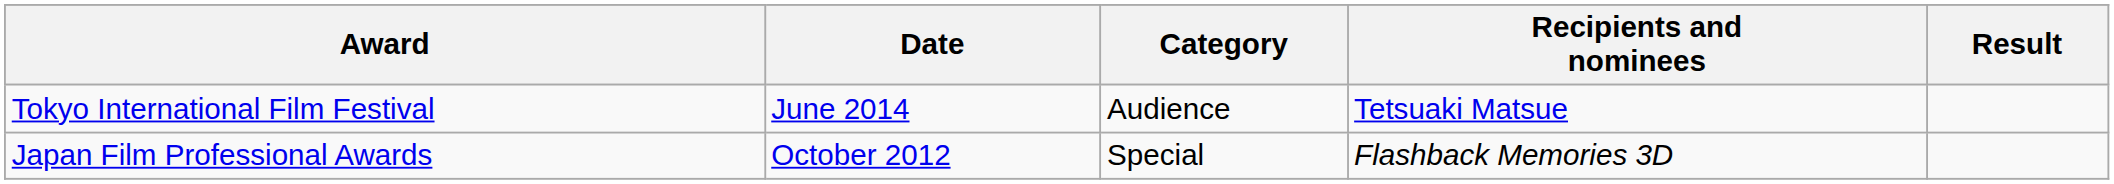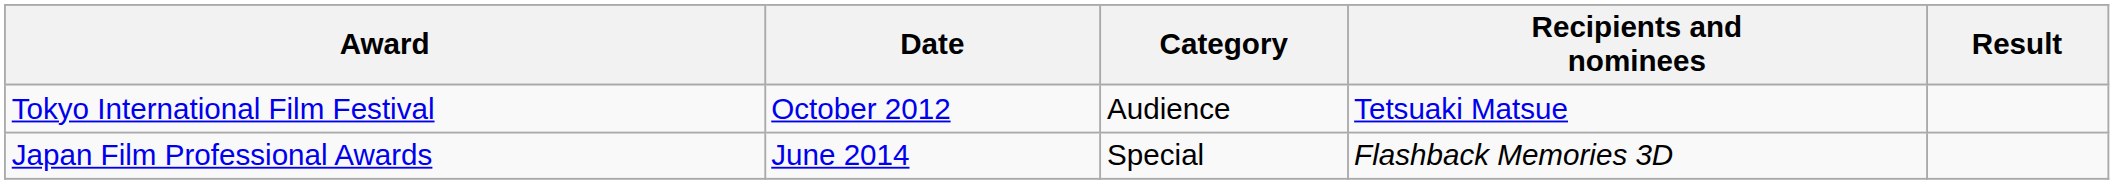 <table class="wikitable sortable" width="90%">
 <tr style="background:#ccc; text-align:center;">
 <th>Award</th>
 <th>Date</th>
 <th>Category</th>
 <th>Recipients and <br>nominees</th>
 <th>Result</th>
 </tr>
 <tr>
 <td rowspan="1"><a href='#'>Tokyo International Film Festival</a></td>
-<td rowspan="1"><a href='#'>June 2014</a></td>
+<td rowspan="1"><a href='#'>October 2012</a></td>
 <td>Audience</td>
 <td><a href='#'>Tetsuaki Matsue</a></td>
 <td></td>
 </tr>
 <tr>
 <td rowspan="1"><a href='#'>Japan Film Professional Awards</a></td>
-<td rowspan="1"><a href='#'>October 2012</a></td>
+<td rowspan="1"><a href='#'>June 2014</a></td>
 <td>Special</td>
 <td><em>Flashback Memories 3D</em></td>
 <td></td>
 </tr>
 </table>
